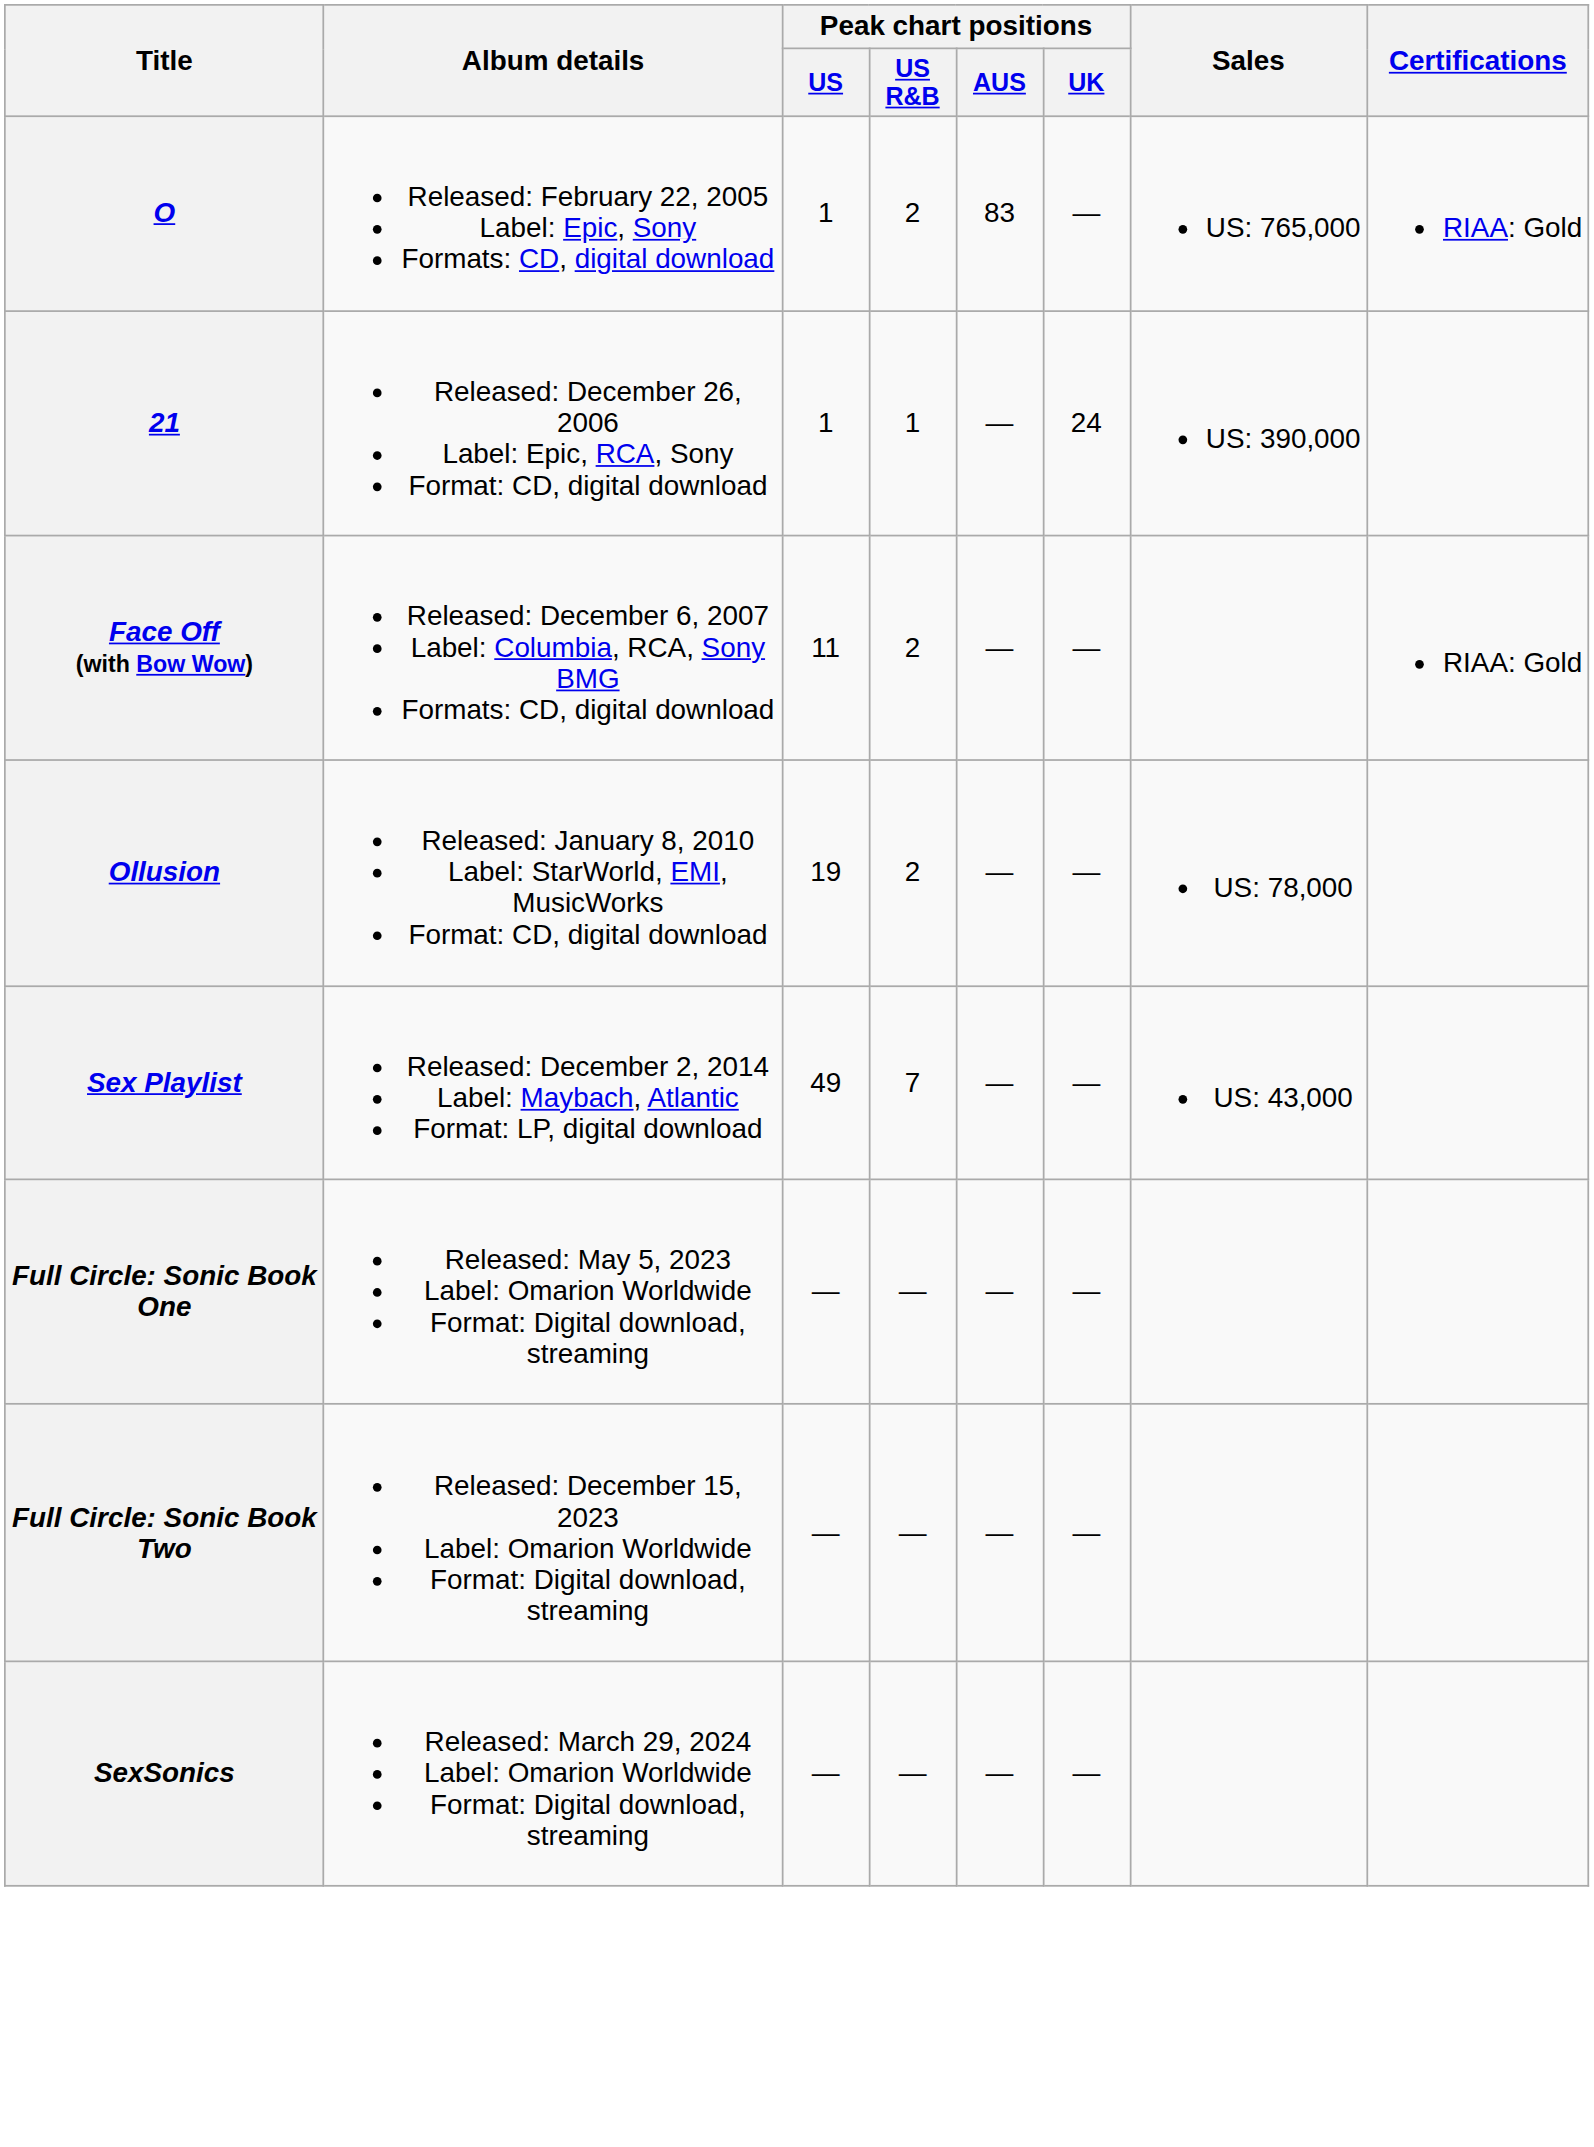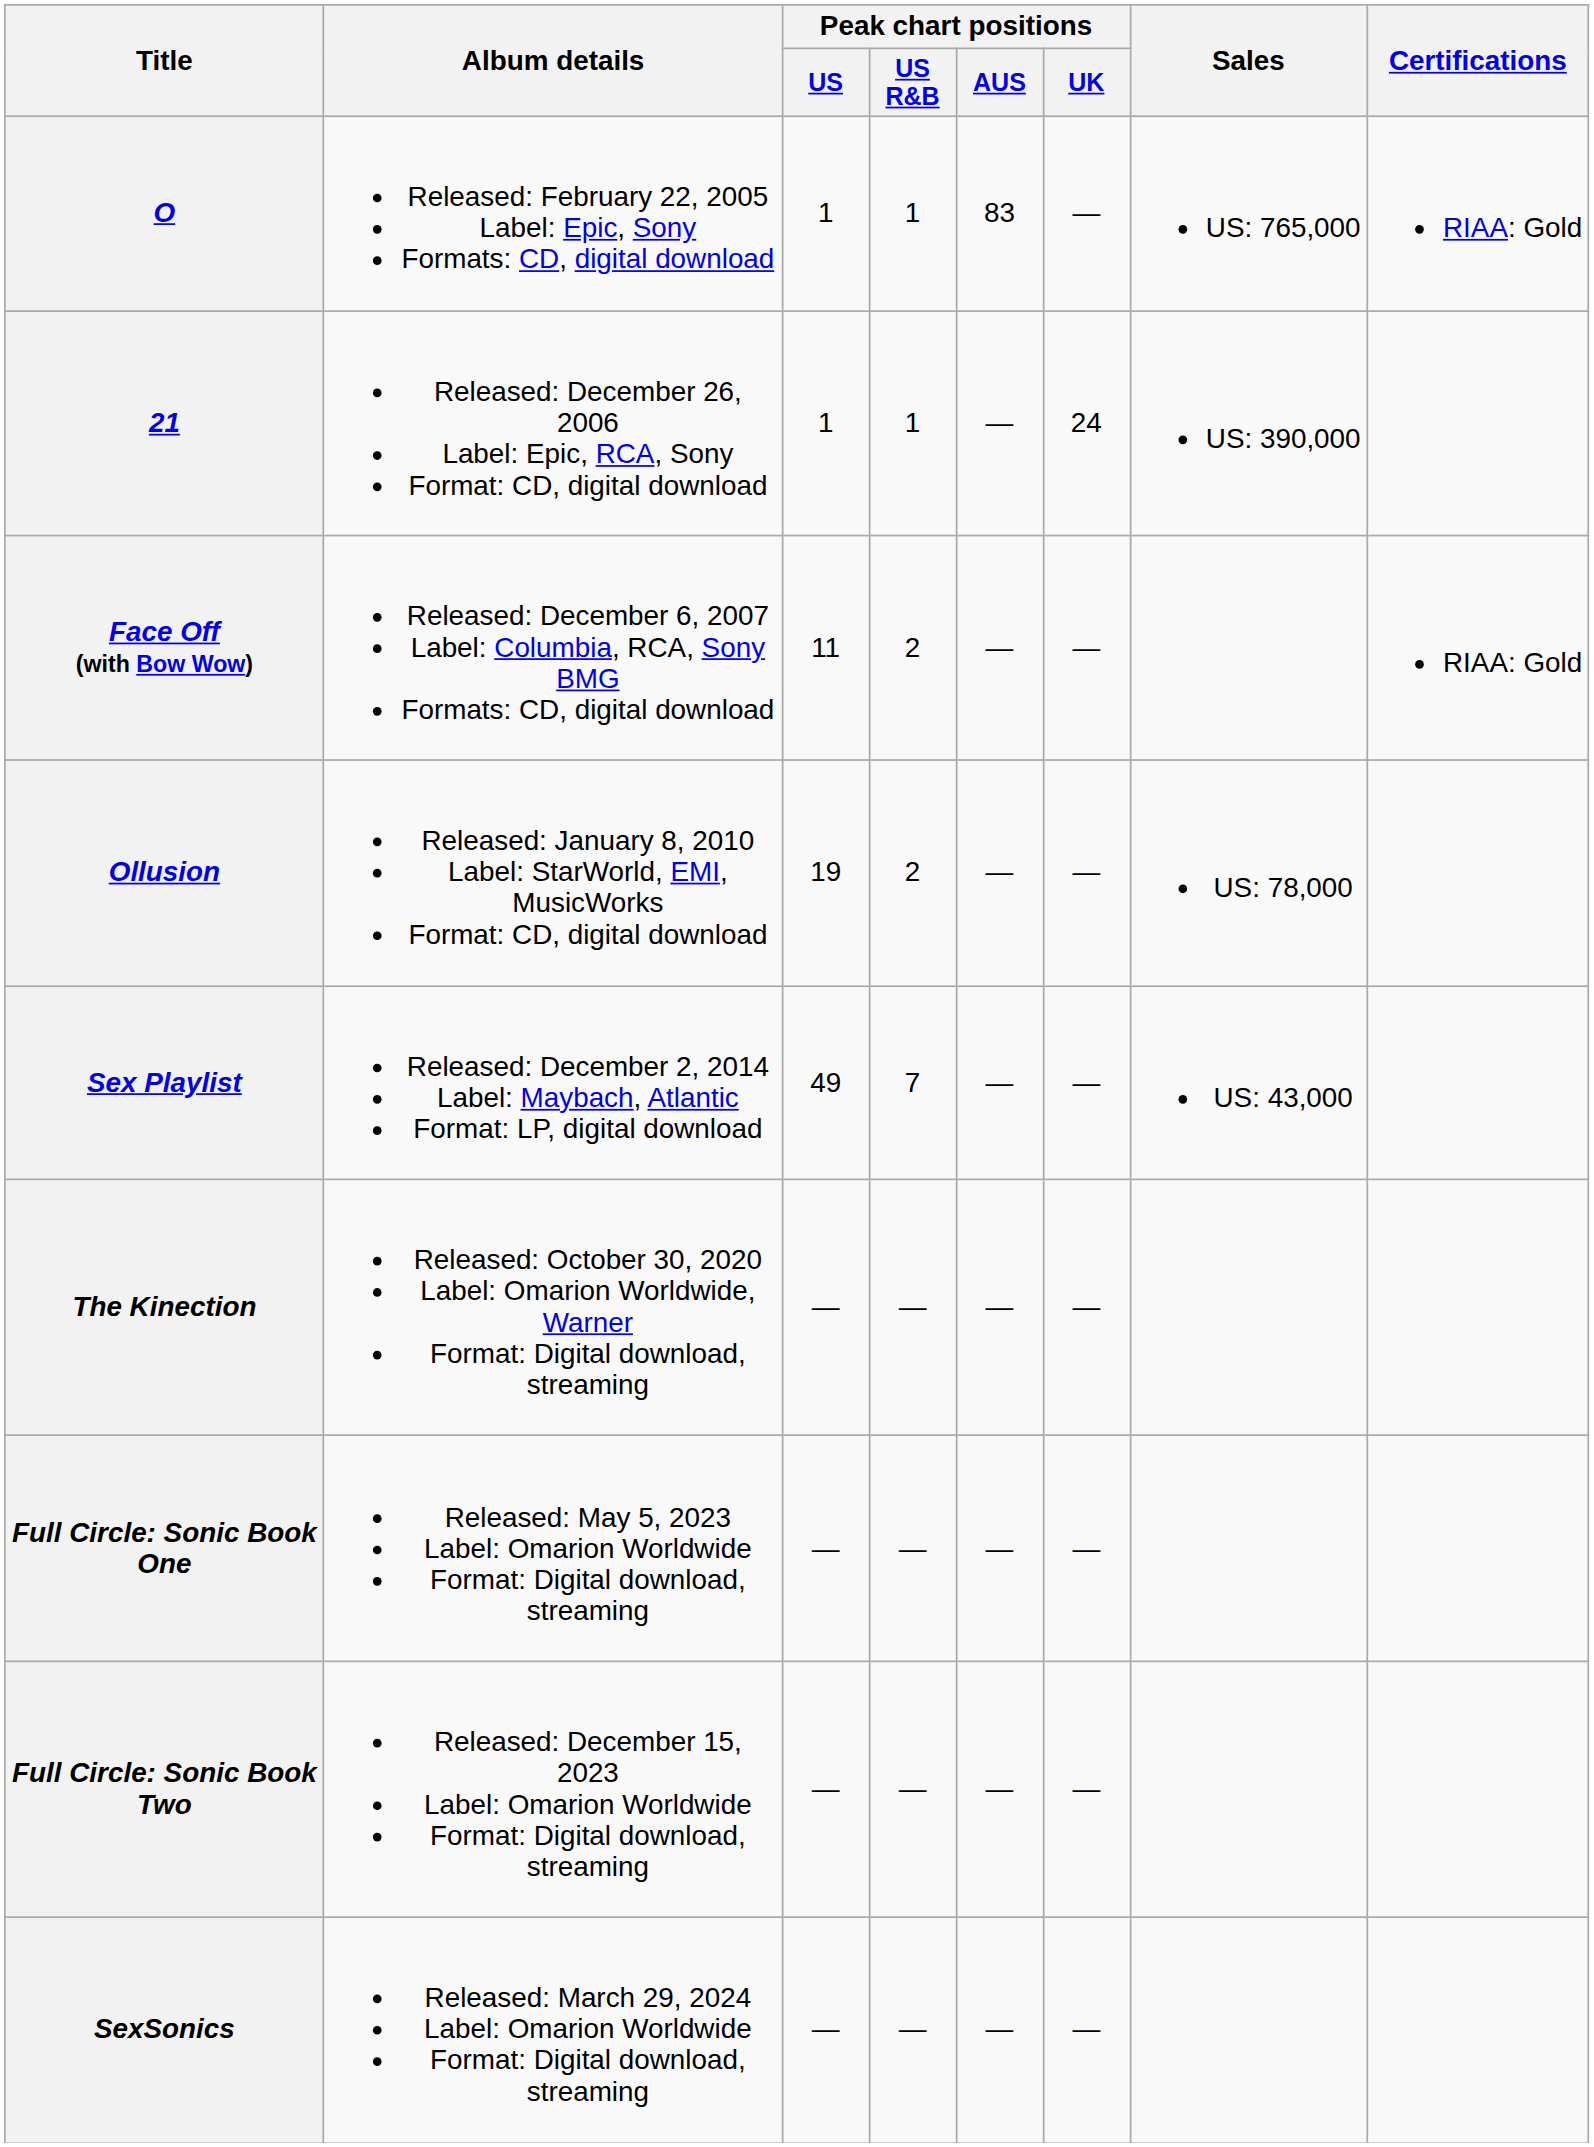 <table class="wikitable plainrowheaders" style="text-align:center;">
 <tr>
 <th scope="col" rowspan="2" style="width:11em;">Title</th>
 <th scope="col" rowspan="2" style="width:16em;">Album details</th>
 <th scope="col" colspan="4">Peak chart positions</th>
 <th scope="col" rowspan="2">Sales</th>
 <th scope="col" rowspan="2"><a href='#'>Certifications</a></th>
 </tr>
 <tr>
 <th scope="col" style="width:3em;font-size:90%;"><a href='#'>US</a> <br></th>
 <th scope="col" style="width:3em;font-size:90%;"><a href='#'>US R&B</a> <br></th>
 <th scope="col" style="width:3em;font-size:90%;"><a href='#'>AUS</a><br></th>
 <th scope="col" style="width:3em;font-size:90%;"><a href='#'>UK</a><br></th>
 </tr>
 <tr>
 <th scope="row"><em><a href='#'>O</a></em></th>
 <td><br><ul><li>Released: February 22, 2005</li><li>Label: <a href='#'>Epic</a>, <a href='#'>Sony</a></li><li>Formats: <a href='#'>CD</a>, <a href='#'>digital download</a></li></ul></td>
 <td>1</td>
-<td>2</td>
+<td>1</td>
 <td>83</td>
 <td>—</td>
 <td><br><ul><li>US: 765,000</li></ul></td>
 <td><br><ul><li><a href='#'>RIAA</a>: Gold</li></ul></td>
 </tr>
 <tr>
 <th scope="row"><em><a href='#'>21</a></em></th>
 <td><br><ul><li>Released: December 26, 2006</li><li>Label: Epic, <a href='#'>RCA</a>, Sony</li><li>Format: CD, digital download</li></ul></td>
 <td>1</td>
 <td>1</td>
 <td>—</td>
 <td>24</td>
 <td><br><ul><li>US: 390,000</li></ul></td>
 <td></td>
 </tr>
 <tr>
 <th scope="row"><em><a href='#'>Face Off</a></em><br><small>(with <a href='#'>Bow Wow</a>)</small></th>
 <td><br><ul><li>Released: December 6, 2007</li><li>Label: <a href='#'>Columbia</a>, RCA, <a href='#'>Sony BMG</a></li><li>Formats: CD, digital download</li></ul></td>
 <td>11</td>
 <td>2</td>
 <td>—</td>
 <td>—</td>
 <td></td>
 <td><br><ul><li>RIAA: Gold</li></ul></td>
 </tr>
 <tr>
 <th scope="row"><em><a href='#'>Ollusion</a></em></th>
 <td><br><ul><li>Released: January 8, 2010</li><li>Label: StarWorld, <a href='#'>EMI</a>, MusicWorks</li><li>Format: CD, digital download</li></ul></td>
 <td>19</td>
 <td>2</td>
 <td>—</td>
 <td>—</td>
 <td><br><ul><li>US: 78,000</li></ul></td>
 <td></td>
 </tr>
 <tr>
 <th scope="row"><em><a href='#'>Sex Playlist</a></em></th>
 <td><br><ul><li>Released: December 2, 2014</li><li>Label: <a href='#'>Maybach</a>, <a href='#'>Atlantic</a></li><li>Format: LP, digital download</li></ul></td>
 <td>49</td>
 <td>7</td>
 <td>—</td>
 <td>—</td>
 <td><br><ul><li>US: 43,000</li></ul></td>
 <td></td>
 </tr>
 <tr>
+<th scope="row"><em>The Kinection</em></th>
+<td><br><ul><li>Released: October 30, 2020</li><li>Label: Omarion Worldwide, <a href='#'>Warner</a></li><li>Format: Digital download, streaming</li></ul></td>
+<td>—</td>
+<td>—</td>
+<td>—</td>
+<td>—</td>
+<td></td>
+<td></td>
+</tr>
+<tr>
 <th scope="row"><em>Full Circle: Sonic Book One</em></th>
 <td><br><ul><li>Released: May 5, 2023</li><li>Label: Omarion Worldwide</li><li>Format: Digital download, streaming</li></ul></td>
 <td>—</td>
 <td>—</td>
 <td>—</td>
 <td>—</td>
 <td></td>
 <td></td>
 </tr>
 <tr>
 <th scope="row"><em>Full Circle: Sonic Book Two</em></th>
 <td><br><ul><li>Released: December 15, 2023</li><li>Label: Omarion Worldwide</li><li>Format: Digital download, streaming</li></ul></td>
 <td>—</td>
 <td>—</td>
 <td>—</td>
 <td>—</td>
 <td></td>
 <td></td>
 </tr>
 <tr>
 <th scope="row"><em>SexSonics</em></th>
 <td><br><ul><li>Released: March 29, 2024</li><li>Label: Omarion Worldwide</li><li>Format: Digital download, streaming</li></ul></td>
 <td>—</td>
 <td>—</td>
 <td>—</td>
 <td>—</td>
 <td></td>
 <td></td>
 </tr>
 </table>
